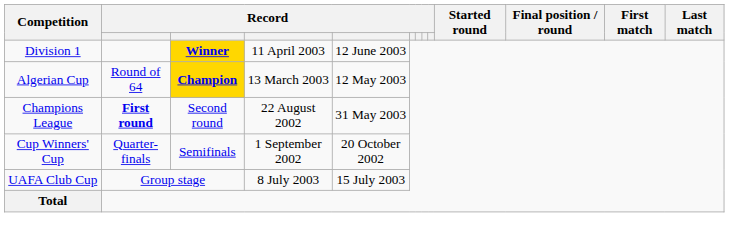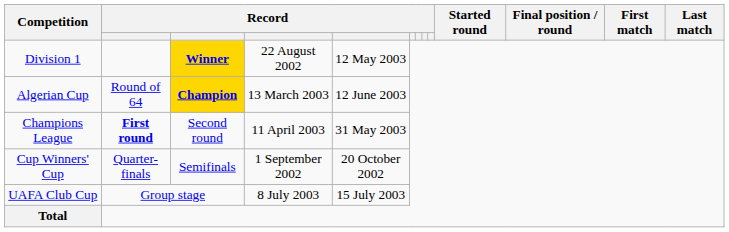 <table class="wikitable" style="text-align: center">
 <tr>
 <th rowspan=2>Competition</th>
 <th colspan=8>Record</th>
 <th rowspan=2>Started round</th>
 <th rowspan=2>Final position / round</th>
 <th rowspan=2>First match</th>
 <th rowspan=2>Last match</th>
 </tr>
 <tr>
 <th></th>
 <th></th>
 <th></th>
 <th></th>
 <th></th>
 <th></th>
 <th></th>
 <th></th>
 </tr>
 <tr>
 <td><a href='#'>Division 1</a><br></td>
 <td></td>
 <td style="background:gold;"><a href='#'><strong>Winner</strong></a></td>
-<td>11 April 2003</td>
-<td>12 June 2003</td>
+<td>22 August 2002</td>
+<td>12 May 2003</td>
 </tr>
 <tr>
 <td><a href='#'>Algerian Cup</a><br></td>
 <td><a href='#'>Round of 64</a></td>
 <td style="background:gold;"><a href='#'><strong>Champion</strong></a></td>
 <td>13 March 2003</td>
-<td>12 May 2003</td>
+<td>12 June 2003</td>
 </tr>
 <tr>
 <td><a href='#'>Champions League</a><br></td>
 <td><strong><a href='#'>First round</a></strong></td>
 <td><a href='#'>Second round</a></td>
-<td>22 August 2002</td>
+<td>11 April 2003</td>
 <td>31 May 2003</td>
 </tr>
 <tr>
 <td><a href='#'>Cup Winners' Cup</a><br></td>
 <td><a href='#'>Quarter-finals</a></td>
 <td><a href='#'>Semifinals</a></td>
 <td>1 September 2002</td>
 <td>20 October 2002</td>
 </tr>
 <tr>
 <td><a href='#'>UAFA Club Cup</a><br></td>
 <td colspan=2><a href='#'>Group stage</a></td>
 <td>8 July 2003</td>
 <td>15 July 2003</td>
 </tr>
 <tr>
 <th>Total<br></th>
 </tr>
 </table>
